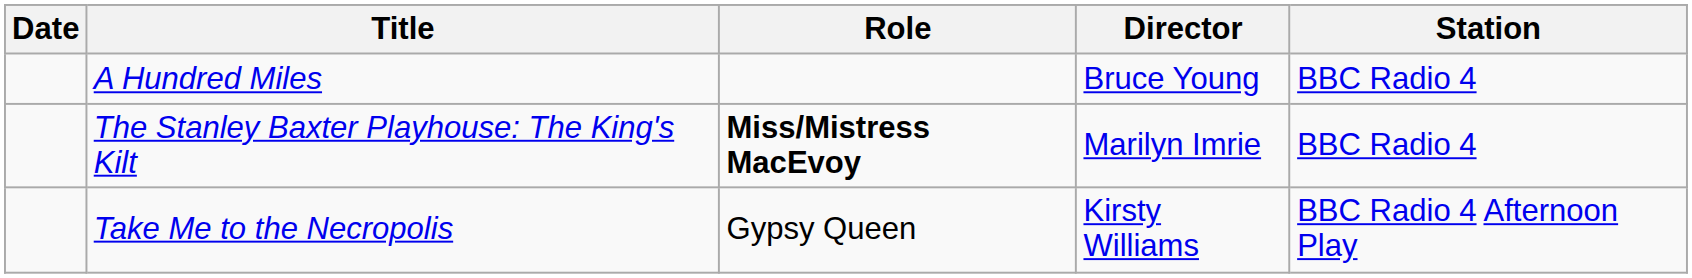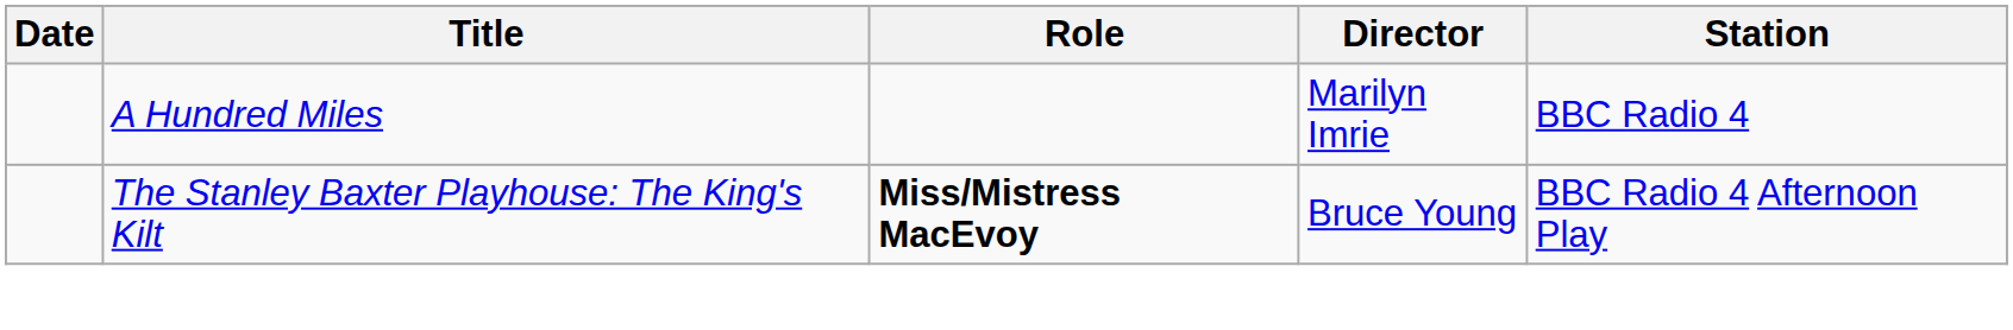 <table class="wikitable sortable">
 <tr>
 <th>Date</th>
 <th>Title</th>
 <th>Role</th>
 <th>Director</th>
 <th>Station</th>
 </tr>
 <tr>
 <td></td>
 <td><em><a href='#'>A Hundred Miles</a></em></td>
 <td></td>
-<td><a href='#'>Bruce Young</a></td>
+<td><a href='#'>Marilyn Imrie</a></td>
 <td><a href='#'>BBC Radio 4</a></td>
 </tr>
 <tr>
 <td></td>
 <td><em><a href='#'>The Stanley Baxter Playhouse: The King's Kilt</a></em></td>
 <td><strong>Miss/Mistress MacEvoy</strong></td>
-<td><a href='#'>Marilyn Imrie</a></td>
-<td><a href='#'>BBC Radio 4</a></td>
-</tr>
-<tr>
-<td></td>
-<td><em><a href='#'>Take Me to the Necropolis</a></em></td>
-<td>Gypsy Queen</td>
-<td><a href='#'>Kirsty Williams</a></td>
+<td><a href='#'>Bruce Young</a></td>
 <td><a href='#'>BBC Radio 4</a> <a href='#'>Afternoon Play</a></td>
 </tr>
 </table>
